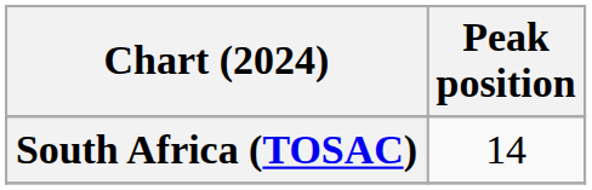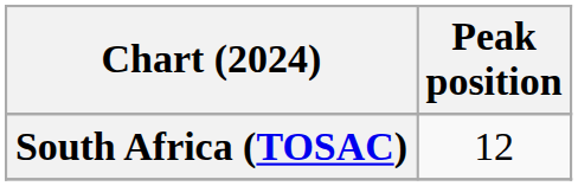 <table class="wikitable sortable plainrowheaders" style="text-align:center">
 <tr>
 <th scope="col">Chart (2024)</th>
 <th scope="col">Peak<br>position</th>
 </tr>
 <tr>
 </tr>
 <tr>
 </tr>
 <tr>
 <th scope="row">South Africa (<a href='#'>TOSAC</a>)</th>
-<td>14</td>
+<td>12</td>
 </tr>
 <tr>
 </tr>
 <tr>
 </tr>
 </table>
